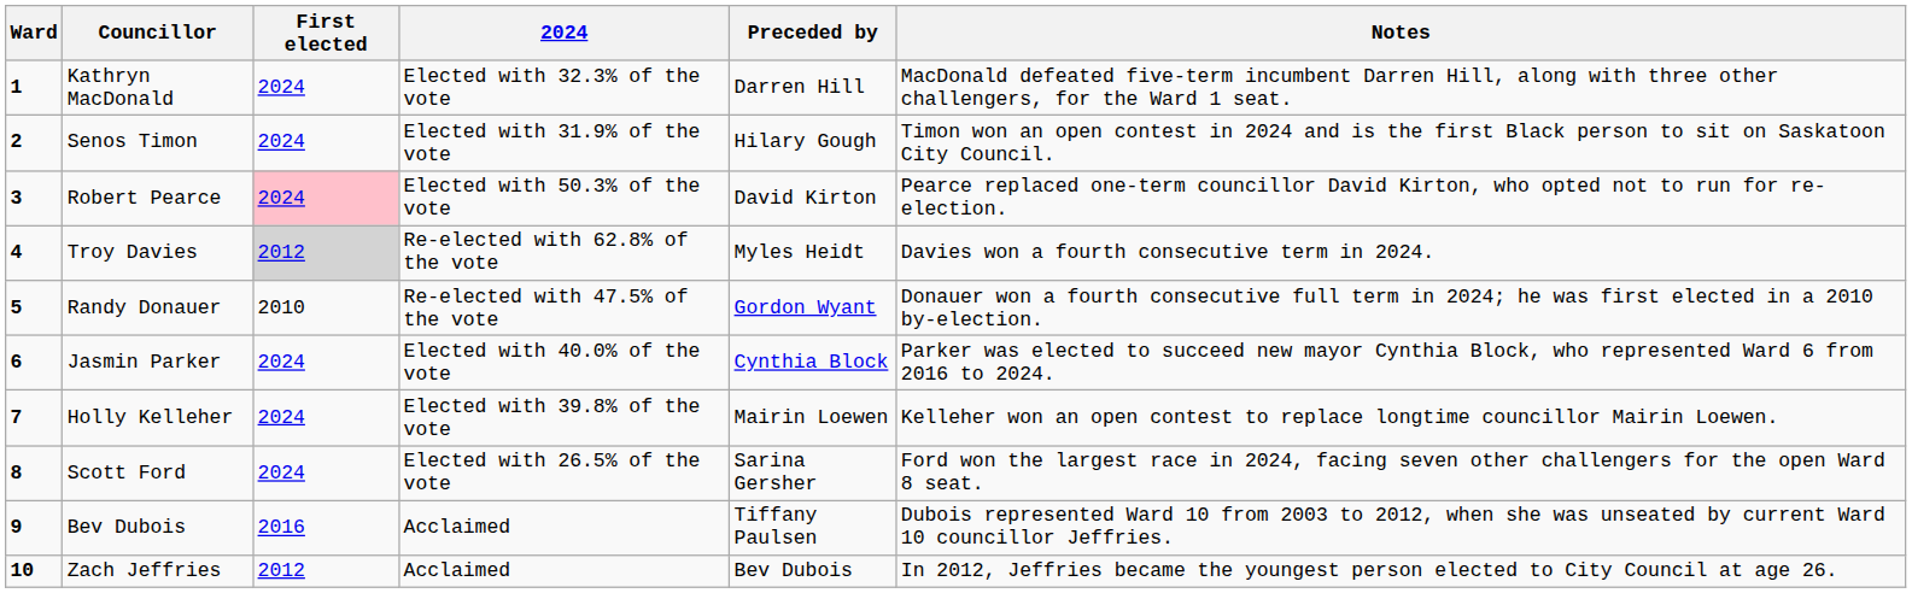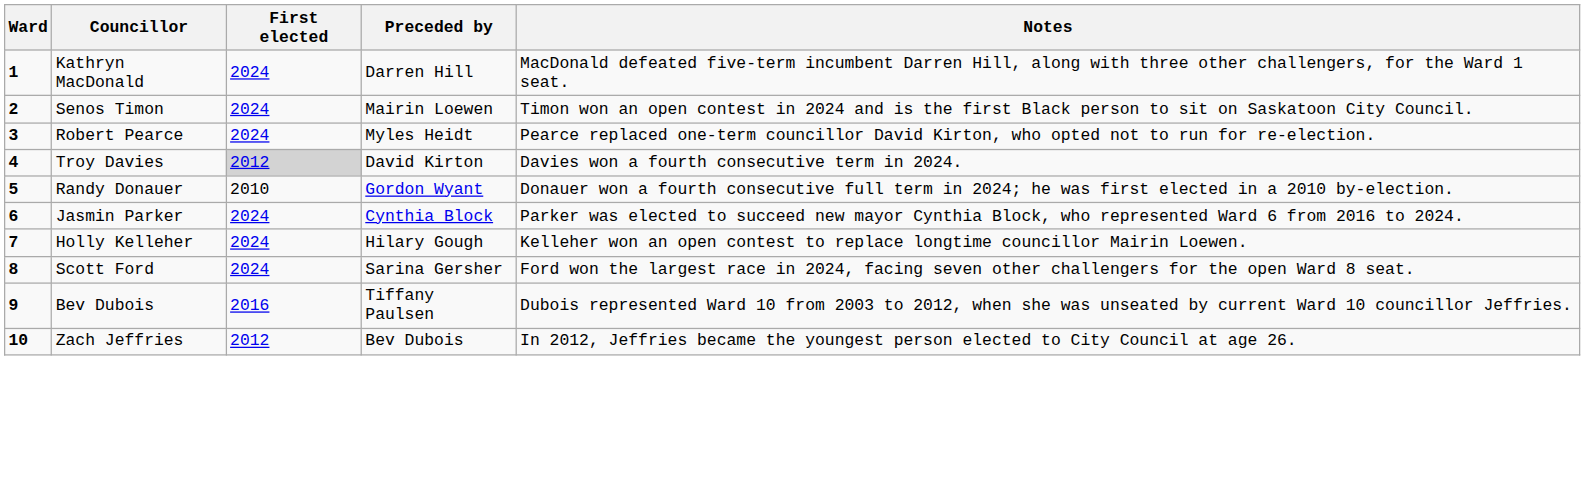 <table class="wikitable sortable">
 <tr>
 <th>Ward</th>
 <th>Councillor</th>
 <th>First elected</th>
-<th><a href='#'>2024</a></th>
 <th>Preceded by</th>
 <th>Notes</th>
 </tr>
 <tr>
 <td><strong>1</strong></td>
 <td>Kathryn MacDonald</td>
 <td><a href='#'>2024</a></td>
-<td>Elected with 32.3% of the vote</td>
 <td>Darren Hill</td>
 <td>MacDonald defeated five-term incumbent Darren Hill, along with three other challengers, for the Ward 1 seat.</td>
 </tr>
 <tr>
 <td><strong>2</strong></td>
 <td>Senos Timon</td>
 <td><a href='#'>2024</a></td>
-<td>Elected with 31.9% of the vote</td>
-<td>Hilary Gough</td>
+<td>Mairin Loewen</td>
 <td>Timon won an open contest in 2024 and is the first Black person to sit on Saskatoon City Council.</td>
 </tr>
 <tr>
 <td><strong>3</strong></td>
 <td>Robert Pearce</td>
-<td style="background: pink;"><a href='#'>2024</a></td>
-<td>Elected with 50.3% of the vote</td>
-<td>David Kirton</td>
+<td><a href='#'>2024</a></td>
+<td>Myles Heidt</td>
 <td>Pearce replaced one-term councillor David Kirton, who opted not to run for re-election.</td>
 </tr>
 <tr>
 <td><strong>4</strong></td>
 <td>Troy Davies</td>
 <td style="background: lightgrey;"><a href='#'>2012</a></td>
-<td>Re-elected with 62.8% of the vote</td>
-<td>Myles Heidt</td>
+<td>David Kirton</td>
 <td>Davies won a fourth consecutive term in 2024.</td>
 </tr>
 <tr>
 <td><strong>5</strong></td>
 <td>Randy Donauer</td>
 <td>2010</td>
-<td>Re-elected with 47.5% of the vote</td>
 <td><a href='#'>Gordon Wyant</a></td>
 <td>Donauer won a fourth consecutive full term in 2024; he was first elected in a 2010 by-election.</td>
 </tr>
 <tr>
 <td><strong>6</strong></td>
 <td>Jasmin Parker</td>
 <td><a href='#'>2024</a></td>
-<td>Elected with 40.0% of the vote</td>
 <td><a href='#'>Cynthia Block</a></td>
 <td>Parker was elected to succeed new mayor Cynthia Block, who represented Ward 6 from 2016 to 2024.</td>
 </tr>
 <tr>
 <td><strong>7</strong></td>
 <td>Holly Kelleher</td>
 <td><a href='#'>2024</a></td>
-<td>Elected with 39.8% of the vote</td>
-<td>Mairin Loewen</td>
+<td>Hilary Gough</td>
 <td>Kelleher won an open contest to replace longtime councillor Mairin Loewen.</td>
 </tr>
 <tr>
 <td><strong>8</strong></td>
 <td>Scott Ford</td>
 <td><a href='#'>2024</a></td>
-<td>Elected with 26.5% of the vote</td>
 <td>Sarina Gersher</td>
 <td>Ford won the largest race in 2024, facing seven other challengers for the open Ward 8 seat.</td>
 </tr>
 <tr>
 <td><strong>9</strong></td>
 <td>Bev Dubois</td>
 <td><a href='#'>2016</a></td>
-<td>Acclaimed</td>
 <td>Tiffany Paulsen</td>
 <td>Dubois represented Ward 10 from 2003 to 2012, when she was unseated by current Ward 10 councillor Jeffries.</td>
 </tr>
 <tr>
 <td><strong>10</strong></td>
 <td>Zach Jeffries</td>
 <td><a href='#'>2012</a></td>
-<td>Acclaimed</td>
 <td>Bev Dubois</td>
 <td>In 2012, Jeffries became the youngest person elected to City Council at age 26.</td>
 </tr>
 </table>
